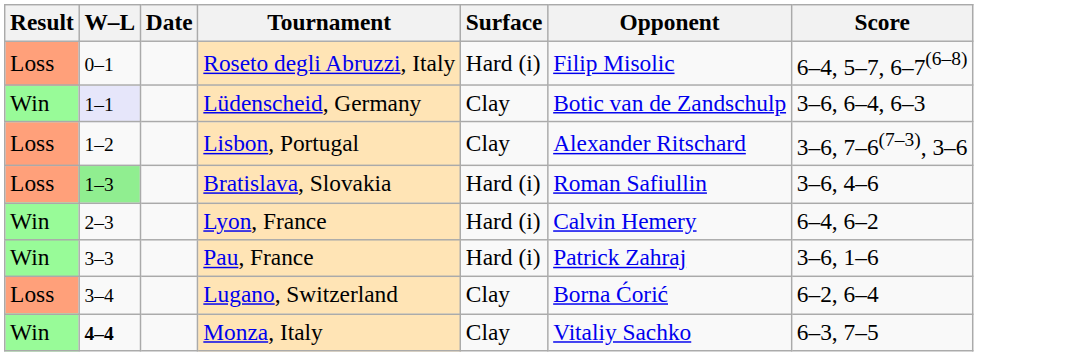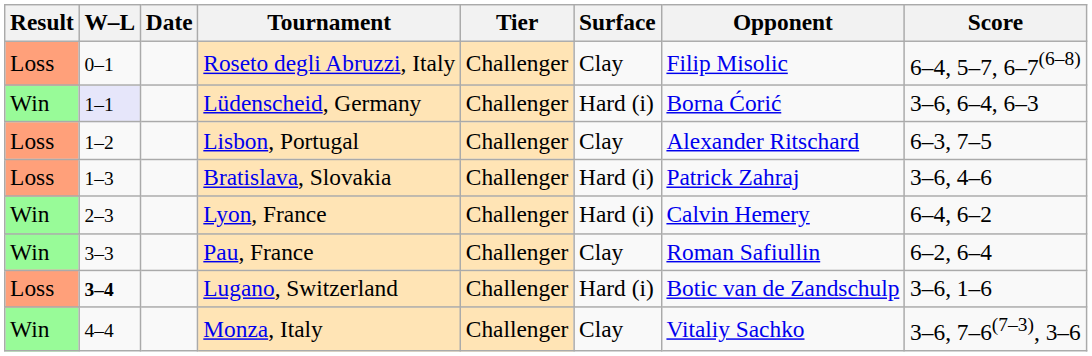 <table class="sortable wikitable">
 <tr>
 <th>Result</th>
 <th class="unsortable">W–L</th>
 <th>Date</th>
 <th>Tournament</th>
+<th>Tier</th>
 <th>Surface</th>
 <th>Opponent</th>
 <th class="unsortable">Score</th>
 </tr>
 <tr>
 <td bgcolor=ffa07a>Loss</td>
 <td><small>0–1</small></td>
 <td><a href='#'></a></td>
 <td style="background:moccasin;"><a href='#'>Roseto degli Abruzzi</a>, Italy</td>
-<td>Hard (i)</td>
+<td style="background:moccasin;">Challenger</td>
+<td>Clay</td>
 <td> <a href='#'>Filip Misolic</a></td>
 <td>6–4, 5–7, 6–7<sup>(6–8)</sup></td>
 </tr>
 <tr>
 <td bgcolor=98fb98>Win</td>
 <td style="background: lavender;"><small>1–1</small></td>
 <td><a href='#'></a></td>
 <td style="background:moccasin;"><a href='#'>Lüdenscheid</a>, Germany</td>
-<td>Clay</td>
-<td> <a href='#'>Botic van de Zandschulp</a></td>
+<td style="background:moccasin;">Challenger</td>
+<td>Hard (i)</td>
+<td> <a href='#'>Borna Ćorić</a></td>
 <td>3–6, 6–4, 6–3</td>
 </tr>
 <tr>
 <td bgcolor=ffa07a>Loss</td>
 <td><small>1–2</small></td>
 <td><a href='#'></a></td>
 <td style="background:moccasin;"><a href='#'>Lisbon</a>, Portugal</td>
+<td style="background:moccasin;">Challenger</td>
 <td>Clay</td>
 <td> <a href='#'>Alexander Ritschard</a></td>
-<td>3–6, 7–6<sup>(7–3)</sup>, 3–6</td>
+<td>6–3, 7–5</td>
 </tr>
 <tr>
 <td bgcolor=ffa07a>Loss</td>
-<td style="background: lightgreen;"><small>1–3</small></td>
+<td><small>1–3</small></td>
 <td><a href='#'></a></td>
 <td style="background:moccasin;"><a href='#'>Bratislava</a>, Slovakia</td>
+<td style="background:moccasin;">Challenger</td>
 <td>Hard (i)</td>
-<td> <a href='#'>Roman Safiullin</a></td>
+<td> <a href='#'>Patrick Zahraj</a></td>
 <td>3–6, 4–6</td>
 </tr>
 <tr>
 <td bgcolor=98fb98>Win</td>
 <td><small>2–3</small></td>
 <td><a href='#'></a></td>
 <td style="background:moccasin;"><a href='#'>Lyon</a>, France</td>
+<td style="background:moccasin;">Challenger</td>
 <td>Hard (i)</td>
 <td> <a href='#'>Calvin Hemery</a></td>
 <td>6–4, 6–2</td>
 </tr>
 <tr>
 <td bgcolor=98fb98>Win</td>
 <td><small>3–3</small></td>
 <td><a href='#'></a></td>
 <td style="background:moccasin;"><a href='#'>Pau</a>, France</td>
+<td style="background:moccasin;">Challenger</td>
+<td>Clay</td>
+<td> <a href='#'>Roman Safiullin</a></td>
+<td>6–2, 6–4</td>
+</tr>
+<tr>
+<td bgcolor=ffa07a>Loss</td>
+<td><strong><small>3–4</small></strong></td>
+<td><a href='#'></a></td>
+<td style="background:moccasin;"><a href='#'>Lugano</a>, Switzerland</td>
+<td style="background:moccasin;">Challenger</td>
 <td>Hard (i)</td>
-<td> <a href='#'>Patrick Zahraj</a></td>
+<td> <a href='#'>Botic van de Zandschulp</a></td>
 <td>3–6, 1–6</td>
 </tr>
 <tr>
-<td bgcolor=ffa07a>Loss</td>
-<td><small>3–4</small></td>
-<td><a href='#'></a></td>
-<td style="background:moccasin;"><a href='#'>Lugano</a>, Switzerland</td>
-<td>Clay</td>
-<td> <a href='#'>Borna Ćorić</a></td>
-<td>6–2, 6–4</td>
-</tr>
-<tr>
 <td bgcolor=98fb98>Win</td>
-<td><strong><small>4–4</small></strong></td>
+<td><small>4–4</small></td>
 <td><a href='#'></a></td>
 <td style="background:moccasin;"><a href='#'>Monza</a>, Italy</td>
+<td style="background:moccasin;">Challenger</td>
 <td>Clay</td>
 <td> <a href='#'>Vitaliy Sachko</a></td>
-<td>6–3, 7–5</td>
+<td>3–6, 7–6<sup>(7–3)</sup>, 3–6</td>
 </tr>
 </table>
